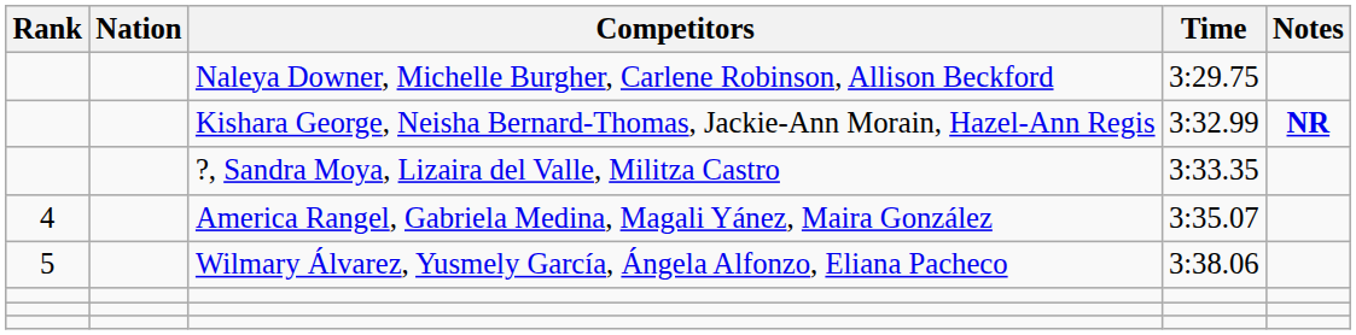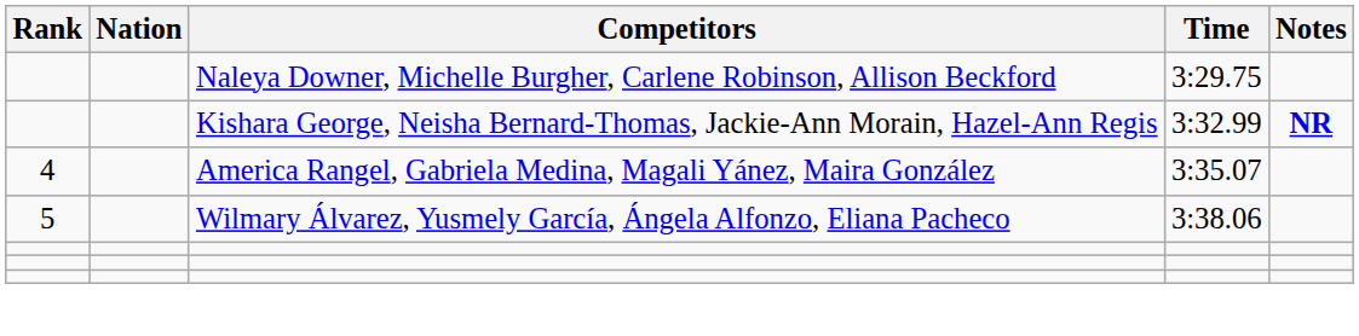 <table class="wikitable sortable" style="text-align:center">
 <tr>
 <th>Rank</th>
 <th>Nation</th>
 <th>Competitors</th>
 <th>Time</th>
 <th>Notes</th>
 </tr>
 <tr>
 <td></td>
 <td align=left></td>
 <td align=left><a href='#'>Naleya Downer</a>, <a href='#'>Michelle Burgher</a>, <a href='#'>Carlene Robinson</a>, <a href='#'>Allison Beckford</a></td>
 <td>3:29.75</td>
 <td></td>
 </tr>
 <tr>
 <td></td>
 <td align=left></td>
 <td align=left><a href='#'>Kishara George</a>, <a href='#'>Neisha Bernard-Thomas</a>, Jackie-Ann Morain, <a href='#'>Hazel-Ann Regis</a></td>
 <td>3:32.99</td>
 <td><strong><a href='#'>NR</a></strong></td>
-</tr>
-<tr>
-<td></td>
-<td align=left></td>
-<td align=left>?, <a href='#'>Sandra Moya</a>, <a href='#'>Lizaira del Valle</a>, <a href='#'>Militza Castro</a></td>
-<td>3:33.35</td>
-<td></td>
 </tr>
 <tr>
 <td>4</td>
 <td align=left></td>
 <td align=left><a href='#'>America Rangel</a>, <a href='#'>Gabriela Medina</a>, <a href='#'>Magali Yánez</a>, <a href='#'>Maira González</a></td>
 <td>3:35.07</td>
 <td></td>
 </tr>
 <tr>
 <td>5</td>
 <td align=left></td>
 <td align=left><a href='#'>Wilmary Álvarez</a>, <a href='#'>Yusmely García</a>, <a href='#'>Ángela Alfonzo</a>, <a href='#'>Eliana Pacheco</a></td>
 <td>3:38.06</td>
 <td></td>
 </tr>
 <tr>
 <td></td>
 <td align=left></td>
 <td align=left></td>
 <td></td>
 <td></td>
 </tr>
 <tr>
 <td></td>
 <td align=left></td>
 <td align=left></td>
 <td></td>
 <td></td>
 </tr>
 <tr>
 <td></td>
 <td align=left></td>
 <td align=left></td>
 <td></td>
 <td></td>
 </tr>
 </table>
